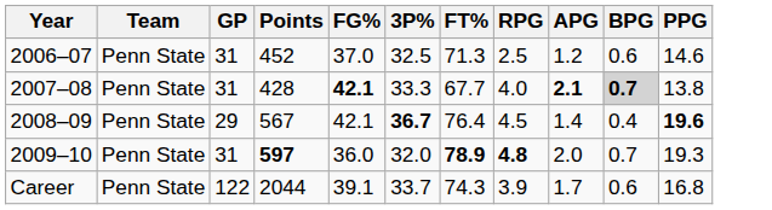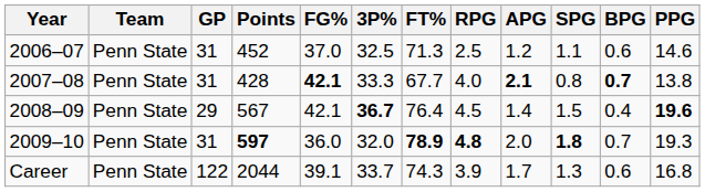 <table class="wikitable">
 <tr>
 <th>Year</th>
 <th>Team</th>
 <th>GP</th>
 <th>Points</th>
 <th>FG%</th>
 <th>3P%</th>
 <th>FT%</th>
 <th>RPG</th>
 <th>APG</th>
+<th>SPG</th>
 <th>BPG</th>
 <th>PPG</th>
 </tr>
 <tr>
 <td>2006–07</td>
 <td>Penn State</td>
 <td>31</td>
 <td>452</td>
 <td>37.0</td>
 <td>32.5</td>
 <td>71.3</td>
 <td>2.5</td>
 <td>1.2</td>
+<td>1.1</td>
 <td>0.6</td>
 <td>14.6</td>
 </tr>
 <tr>
 <td>2007–08</td>
 <td>Penn State</td>
 <td>31</td>
 <td>428</td>
 <td><strong>42.1</strong></td>
 <td>33.3</td>
 <td>67.7</td>
 <td>4.0</td>
 <td><strong>2.1</strong></td>
-<td style="background: lightgrey;"><strong>0.7</strong></td>
+<td>0.8</td>
+<td><strong>0.7</strong></td>
 <td>13.8</td>
 </tr>
 <tr>
 <td>2008–09</td>
 <td>Penn State</td>
 <td>29</td>
 <td>567</td>
 <td>42.1</td>
 <td><strong>36.7</strong></td>
 <td>76.4</td>
 <td>4.5</td>
 <td>1.4</td>
+<td>1.5</td>
 <td>0.4</td>
 <td><strong>19.6</strong></td>
 </tr>
 <tr>
 <td>2009–10</td>
 <td>Penn State</td>
 <td>31</td>
 <td><strong>597</strong></td>
 <td>36.0</td>
 <td>32.0</td>
 <td><strong>78.9</strong></td>
 <td><strong>4.8</strong></td>
 <td>2.0</td>
+<td><strong>1.8</strong></td>
 <td>0.7</td>
 <td>19.3</td>
 </tr>
 <tr>
 <td>Career</td>
 <td>Penn State</td>
 <td>122</td>
 <td>2044</td>
 <td>39.1</td>
 <td>33.7</td>
 <td>74.3</td>
 <td>3.9</td>
 <td>1.7</td>
+<td>1.3</td>
 <td>0.6</td>
 <td>16.8</td>
 </tr>
 </table>
